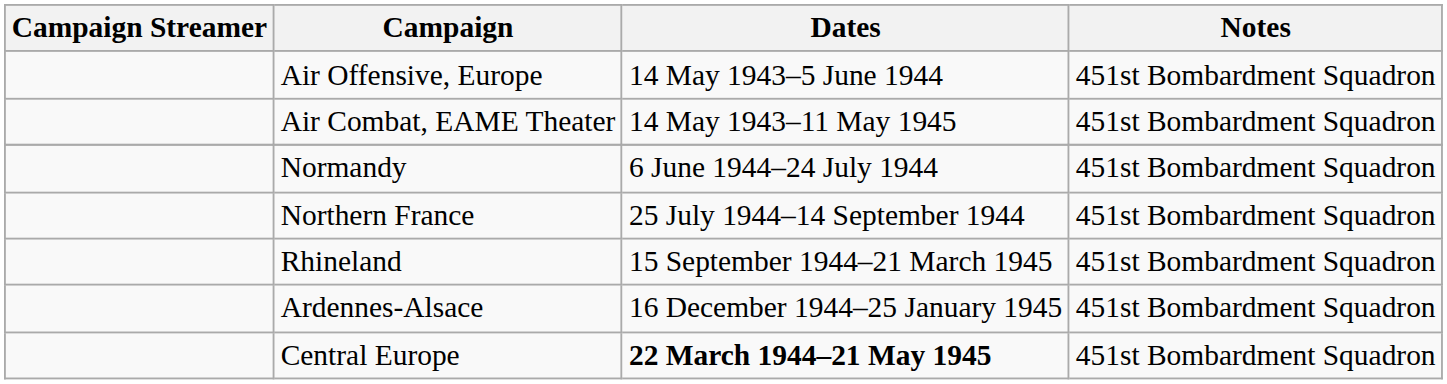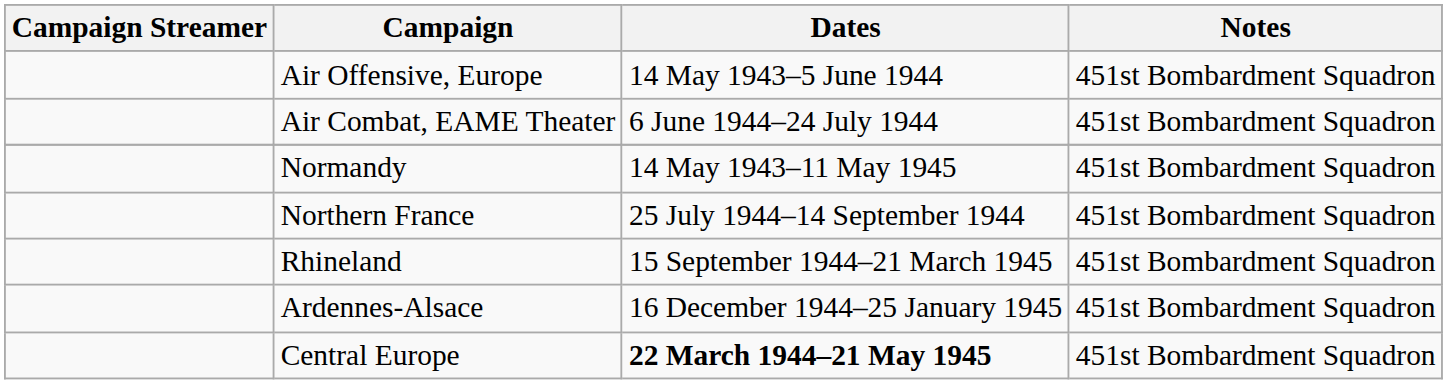 <table class="wikitable">
 <tr style="background:#efefef;">
 <th>Campaign Streamer</th>
 <th>Campaign</th>
 <th>Dates</th>
 <th>Notes</th>
 </tr>
 <tr>
 <td></td>
 <td>Air Offensive, Europe</td>
 <td>14 May 1943–5 June 1944</td>
 <td>451st Bombardment Squadron</td>
 </tr>
 <tr>
 <td></td>
 <td>Air Combat, EAME Theater</td>
-<td>14 May 1943–11 May 1945</td>
+<td>6 June 1944–24 July 1944</td>
 <td>451st Bombardment Squadron</td>
 </tr>
 <tr>
 </tr>
 <tr>
 <td></td>
 <td>Normandy</td>
-<td>6 June 1944–24 July 1944</td>
+<td>14 May 1943–11 May 1945</td>
 <td>451st Bombardment Squadron</td>
 </tr>
 <tr>
 <td></td>
 <td>Northern France</td>
 <td>25 July 1944–14 September 1944</td>
 <td>451st Bombardment Squadron</td>
 </tr>
 <tr>
 <td></td>
 <td>Rhineland</td>
 <td>15 September 1944–21 March 1945</td>
 <td>451st Bombardment Squadron</td>
 </tr>
 <tr>
 <td></td>
 <td>Ardennes-Alsace</td>
 <td>16 December 1944–25 January 1945</td>
 <td>451st Bombardment Squadron</td>
 </tr>
 <tr>
 <td></td>
 <td>Central Europe</td>
 <td><strong>22 March 1944–21 May 1945</strong></td>
 <td>451st Bombardment Squadron</td>
 </tr>
 </table>
